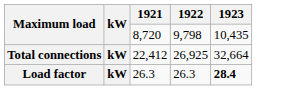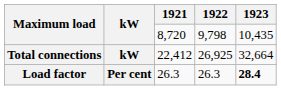 <table class="wikitable">
 <tr>
 <th rowspan="2">Maximum  load</th>
 <th rowspan="2">kW</th>
 <th>1921</th>
 <th>1922</th>
 <th>1923</th>
 </tr>
 <tr>
 <td>8,720</td>
 <td>9,798</td>
 <td>10,435</td>
 </tr>
 <tr>
 <th>Total  connections</th>
 <th>kW</th>
 <td>22,412</td>
 <td>26,925</td>
 <td>32,664</td>
 </tr>
 <tr>
 <th>Load  factor</th>
-<th>kW</th>
+<th>Per  cent</th>
 <td>26.3</td>
 <td>26.3</td>
 <td><strong>28.4</strong></td>
 </tr>
 </table>
